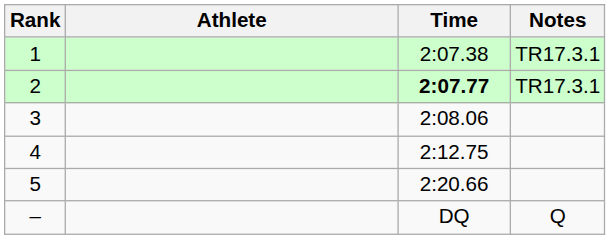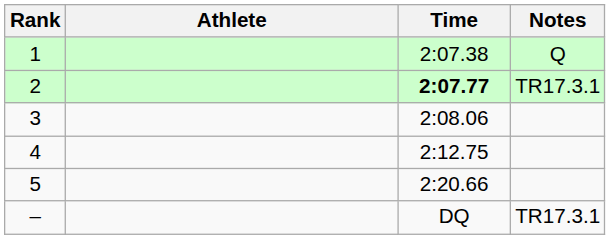 <table class="wikitable" style="text-align:center">
 <tr>
 <th width=40>Rank</th>
 <th width=250>Athlete</th>
 <th width=80>Time</th>
 <th width=50>Notes</th>
 </tr>
 <tr bgcolor=ccffcc>
 <td>1</td>
 <td align=left></td>
 <td>2:07.38</td>
-<td>TR17.3.1</td>
+<td>Q</td>
 </tr>
 <tr bgcolor=ccffcc>
 <td>2</td>
 <td align=left></td>
 <td><strong>2:07.77</strong></td>
 <td>TR17.3.1</td>
 </tr>
 <tr>
 <td>3</td>
 <td align=left></td>
 <td>2:08.06</td>
 <td></td>
 </tr>
 <tr>
 <td>4</td>
 <td align=left></td>
 <td>2:12.75</td>
 <td></td>
 </tr>
 <tr>
 <td>5</td>
 <td align=left></td>
 <td>2:20.66</td>
 <td></td>
 </tr>
 <tr>
 <td>–</td>
 <td align=left></td>
 <td>DQ</td>
-<td>Q</td>
+<td>TR17.3.1</td>
 </tr>
 </table>
